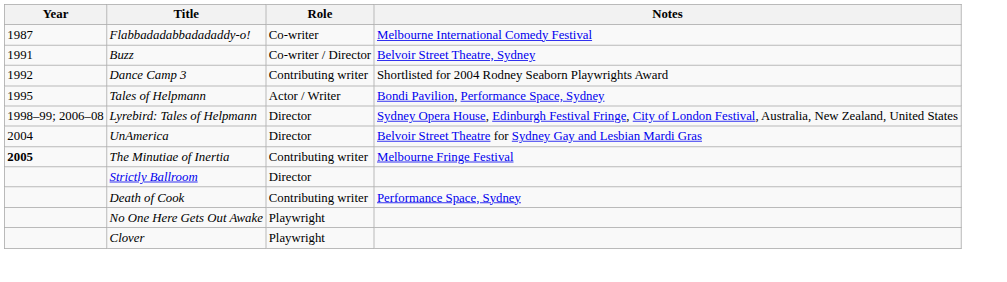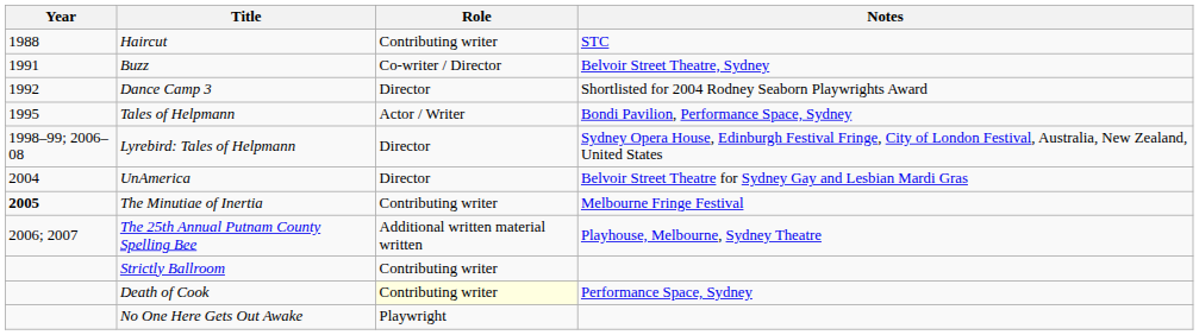 <table class="wikitable sortable">
 <tr>
 <th>Year</th>
 <th>Title</th>
 <th>Role</th>
 <th>Notes</th>
 </tr>
 <tr>
-<td>1987</td>
-<td><em>Flabbadadabbadadaddy-o!</em></td>
-<td>Co-writer</td>
-<td><a href='#'>Melbourne International Comedy Festival</a></td>
+<td>1988</td>
+<td><em>Haircut</em></td>
+<td>Contributing writer</td>
+<td><a href='#'>STC</a></td>
 </tr>
 <tr>
 <td>1991</td>
 <td><em>Buzz</em></td>
 <td>Co-writer / Director</td>
 <td><a href='#'>Belvoir Street Theatre, Sydney</a></td>
 </tr>
 <tr>
 <td>1992</td>
 <td><em>Dance Camp 3</em></td>
-<td>Contributing writer</td>
+<td>Director</td>
 <td>Shortlisted for 2004 Rodney Seaborn Playwrights Award</td>
 </tr>
 <tr>
 <td>1995</td>
 <td><em>Tales of Helpmann</em></td>
 <td>Actor / Writer</td>
 <td><a href='#'>Bondi Pavilion</a>, <a href='#'>Performance Space, Sydney</a></td>
 </tr>
 <tr>
 <td>1998–99; 2006–08</td>
 <td><em>Lyrebird: Tales of Helpmann</em></td>
 <td>Director</td>
 <td><a href='#'>Sydney Opera House</a>, <a href='#'>Edinburgh Festival Fringe</a>, <a href='#'>City of London Festival</a>, Australia, New Zealand, United States</td>
 </tr>
 <tr>
 <td>2004</td>
 <td><em>UnAmerica</em></td>
 <td>Director</td>
 <td><a href='#'>Belvoir Street Theatre</a> for <a href='#'>Sydney Gay and Lesbian Mardi Gras</a></td>
 </tr>
 <tr>
 <td><strong>2005</strong></td>
 <td><em>The Minutiae of Inertia</em></td>
 <td>Contributing writer</td>
 <td><a href='#'>Melbourne Fringe Festival</a></td>
 </tr>
 <tr>
+<td>2006; 2007</td>
+<td><em><a href='#'>The 25th Annual Putnam County Spelling Bee</a></em></td>
+<td>Additional written material written</td>
+<td><a href='#'>Playhouse, Melbourne</a>, <a href='#'>Sydney Theatre</a></td>
+</tr>
+<tr>
 <td></td>
 <td><em><a href='#'>Strictly Ballroom</a></em></td>
-<td>Director</td>
+<td>Contributing writer</td>
 <td></td>
 </tr>
 <tr>
 <td></td>
 <td><em>Death of Cook</em></td>
-<td>Contributing writer</td>
+<td style="background: lightyellow;">Contributing writer</td>
 <td><a href='#'>Performance Space, Sydney</a></td>
 </tr>
 <tr>
 <td></td>
 <td><em>No One Here Gets Out Awake</em></td>
 <td>Playwright</td>
 <td></td>
 </tr>
-<tr>
-<td></td>
-<td><em>Clover</em></td>
-<td>Playwright</td>
-<td></td>
-</tr>
 </table>
